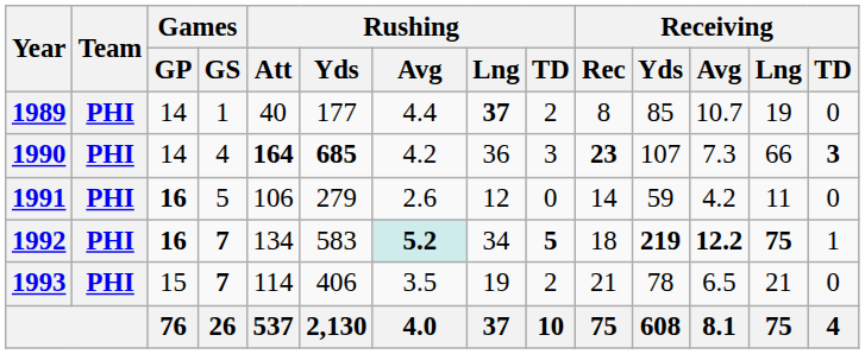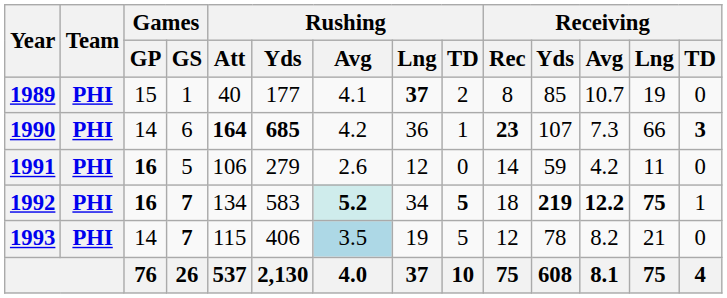 <table class="wikitable" style="text-align:center;">
 <tr>
 <th rowspan="2">Year</th>
 <th rowspan="2">Team</th>
 <th colspan="2">Games</th>
 <th colspan="5">Rushing</th>
 <th colspan="5">Receiving</th>
 </tr>
 <tr>
 <th>GP</th>
 <th>GS</th>
 <th>Att</th>
 <th>Yds</th>
 <th>Avg</th>
 <th>Lng</th>
 <th>TD</th>
 <th>Rec</th>
 <th>Yds</th>
 <th>Avg</th>
 <th>Lng</th>
 <th>TD</th>
 </tr>
 <tr>
 <th><a href='#'>1989</a></th>
 <th><a href='#'>PHI</a></th>
-<td>14</td>
+<td>15</td>
 <td>1</td>
 <td>40</td>
 <td>177</td>
-<td>4.4</td>
+<td>4.1</td>
 <td><strong>37</strong></td>
 <td>2</td>
 <td>8</td>
 <td>85</td>
 <td>10.7</td>
 <td>19</td>
 <td>0</td>
 </tr>
 <tr>
 <th><a href='#'>1990</a></th>
 <th><a href='#'>PHI</a></th>
 <td>14</td>
-<td>4</td>
+<td>6</td>
 <td><strong>164</strong></td>
 <td><strong>685</strong></td>
 <td>4.2</td>
 <td>36</td>
-<td>3</td>
+<td>1</td>
 <td><strong>23</strong></td>
 <td>107</td>
 <td>7.3</td>
 <td>66</td>
 <td><strong>3</strong></td>
 </tr>
 <tr>
 <th><a href='#'>1991</a></th>
 <th><a href='#'>PHI</a></th>
 <td><strong>16</strong></td>
 <td>5</td>
 <td>106</td>
 <td>279</td>
 <td>2.6</td>
 <td>12</td>
 <td>0</td>
 <td>14</td>
 <td>59</td>
 <td>4.2</td>
 <td>11</td>
 <td>0</td>
 </tr>
 <tr>
 <th><a href='#'>1992</a></th>
 <th><a href='#'>PHI</a></th>
 <td><strong>16</strong></td>
 <td><strong>7</strong></td>
 <td>134</td>
 <td>583</td>
 <td style="background:#cfecec; width:3em;"><strong>5.2</strong></td>
 <td>34</td>
 <td><strong>5</strong></td>
 <td>18</td>
 <td><strong>219</strong></td>
 <td><strong>12.2</strong></td>
 <td><strong>75</strong></td>
 <td>1</td>
 </tr>
 <tr>
 <th><a href='#'>1993</a></th>
 <th><a href='#'>PHI</a></th>
-<td>15</td>
+<td>14</td>
 <td><strong>7</strong></td>
-<td>114</td>
+<td>115</td>
 <td>406</td>
-<td>3.5</td>
+<td style="background: lightblue;">3.5</td>
 <td>19</td>
-<td>2</td>
-<td>21</td>
+<td>5</td>
+<td>12</td>
 <td>78</td>
-<td>6.5</td>
+<td>8.2</td>
 <td>21</td>
 <td>0</td>
 </tr>
 <tr>
 <th colspan="2"></th>
 <th>76</th>
 <th>26</th>
 <th>537</th>
 <th>2,130</th>
 <th>4.0</th>
 <th>37</th>
 <th>10</th>
 <th>75</th>
 <th>608</th>
 <th>8.1</th>
 <th>75</th>
 <th>4</th>
 </tr>
 </table>
